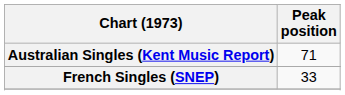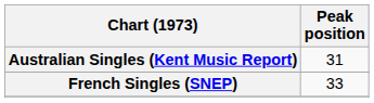 <table class="wikitable sortable plainrowheaders" style="text-align:center">
 <tr>
 <th>Chart (1973)</th>
 <th>Peak<br>position</th>
 </tr>
 <tr>
 <th scope="row">Australian Singles (<a href='#'>Kent Music Report</a>)</th>
-<td align="center">71</td>
+<td align="center">31</td>
 </tr>
 <tr>
 </tr>
 <tr>
 <th scope="row">French Singles (<a href='#'>SNEP</a>)</th>
 <td align="center">33</td>
 </tr>
 <tr>
 </tr>
 <tr>
 </tr>
 <tr>
 </tr>
 </table>
